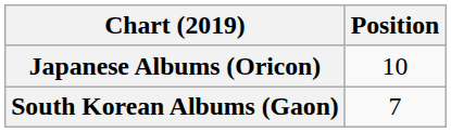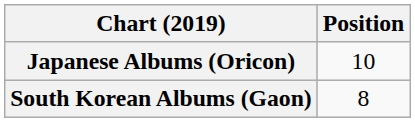 <table class="wikitable sortable plainrowheaders" style="text-align:center">
 <tr>
 <th scope="col">Chart (2019)</th>
 <th scope="col">Position</th>
 </tr>
 <tr>
 <th scope="row">Japanese Albums (Oricon)</th>
 <td>10</td>
 </tr>
 <tr>
 <th scope="row">South Korean Albums (Gaon)</th>
-<td>7</td>
+<td>8</td>
 </tr>
 </table>
